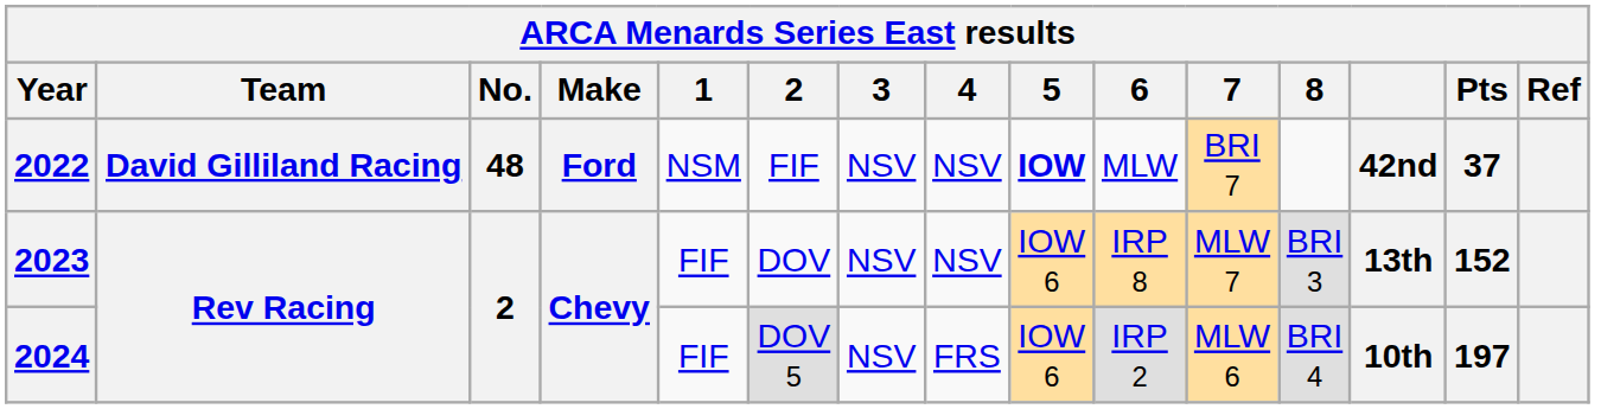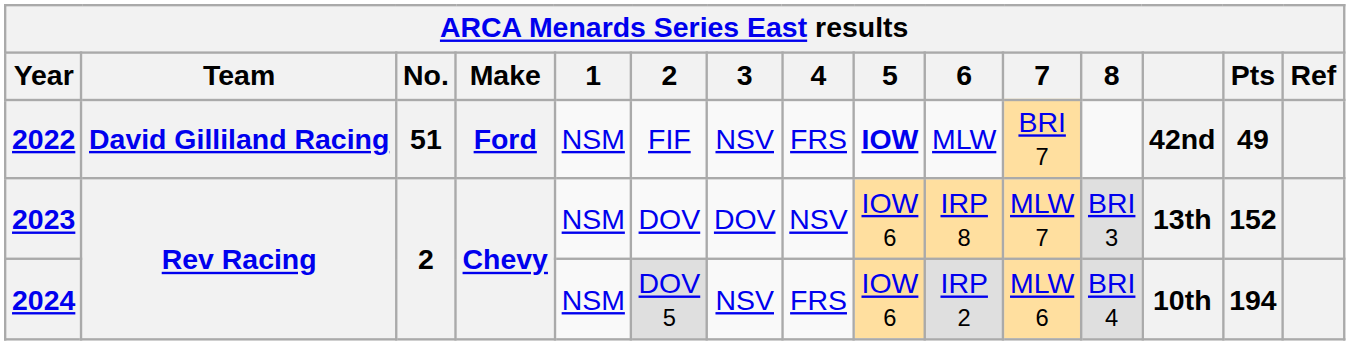 <table class="wikitable" style="text-align:center; font-size:75%">
 <tr>
 <th colspan=15><a href='#'>ARCA Menards Series East</a> results</th>
 </tr>
 <tr>
 <th>Year</th>
 <th>Team</th>
 <th>No.</th>
 <th>Make</th>
 <th>1</th>
 <th>2</th>
 <th>3</th>
 <th>4</th>
 <th>5</th>
 <th>6</th>
 <th>7</th>
 <th>8</th>
 <th></th>
 <th>Pts</th>
 <th>Ref</th>
 </tr>
 <tr>
 <th><a href='#'>2022</a></th>
 <th><a href='#'>David Gilliland Racing</a></th>
-<th>48</th>
+<th>51</th>
 <th><a href='#'>Ford</a></th>
 <td><a href='#'>NSM</a></td>
 <td><a href='#'>FIF</a></td>
 <td><a href='#'>NSV</a></td>
-<td><a href='#'>NSV</a></td>
+<td><a href='#'>FRS</a></td>
 <td><strong><a href='#'>IOW</a></strong></td>
 <td><a href='#'>MLW</a></td>
 <td style="background:#FFDF9F;"><a href='#'>BRI</a><br><small>7</small></td>
 <td></td>
 <th>42nd</th>
-<th>37</th>
+<th>49</th>
 <th></th>
 </tr>
 <tr>
 <th><a href='#'>2023</a></th>
 <th rowspan=2><a href='#'>Rev Racing</a></th>
 <th rowspan=2>2</th>
 <th rowspan=2><a href='#'>Chevy</a></th>
-<td><a href='#'>FIF</a></td>
+<td><a href='#'>NSM</a></td>
 <td><a href='#'>DOV</a></td>
-<td><a href='#'>NSV</a></td>
+<td><a href='#'>DOV</a></td>
 <td><a href='#'>NSV</a></td>
 <td style="background:#FFDF9F;"><a href='#'>IOW</a><br><small>6</small></td>
 <td style="background:#FFDF9F;"><a href='#'>IRP</a><br><small>8</small></td>
 <td style="background:#FFDF9F;"><a href='#'>MLW</a><br><small>7</small></td>
 <td style="background:#DFDFDF;"><a href='#'>BRI</a><br><small>3</small></td>
 <th>13th</th>
 <th>152</th>
 <th></th>
 </tr>
 <tr>
 <th><a href='#'>2024</a></th>
-<td><a href='#'>FIF</a></td>
+<td><a href='#'>NSM</a></td>
 <td style="background:#DFDFDF;"><a href='#'>DOV</a><br><small>5</small></td>
 <td><a href='#'>NSV</a></td>
 <td><a href='#'>FRS</a></td>
 <td style="background:#FFDF9F;"><a href='#'>IOW</a><br><small>6</small></td>
 <td style="background:#DFDFDF;"><a href='#'>IRP</a><br><small>2</small></td>
 <td style="background:#FFDF9F;"><a href='#'>MLW</a><br><small>6</small></td>
 <td style="background:#DFDFDF;"><a href='#'>BRI</a><br><small>4</small></td>
 <th>10th</th>
-<th>197</th>
+<th>194</th>
 <th></th>
 </tr>
 </table>
